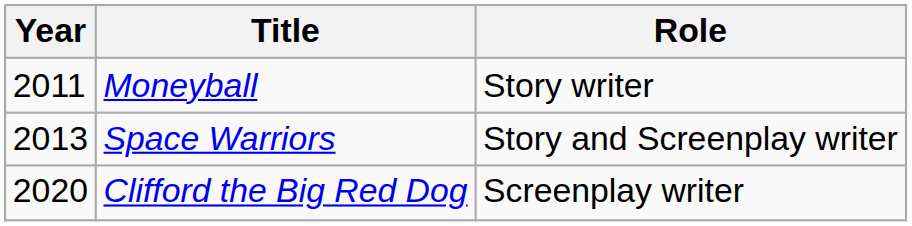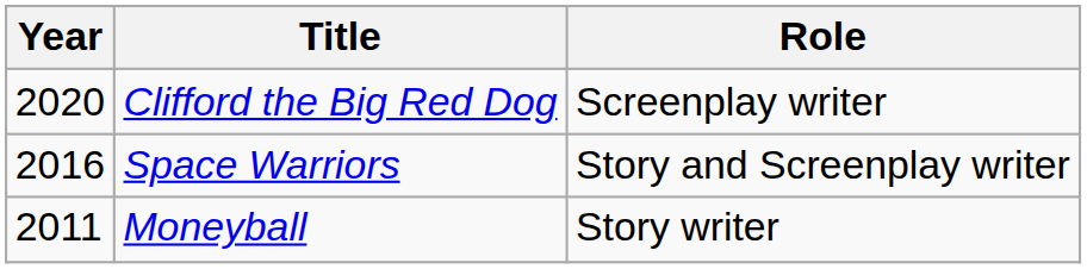 <table class="wikitable">
 <tr>
 <th>Year</th>
 <th>Title</th>
 <th>Role</th>
 </tr>
 <tr>
+<td>2020</td>
+<td><em><a href='#'>Clifford the Big Red Dog</a></em></td>
+<td>Screenplay writer</td>
+</tr>
+<tr>
+<td>2016</td>
+<td><em><a href='#'>Space Warriors</a></em></td>
+<td>Story and Screenplay writer</td>
+</tr>
+<tr>
 <td>2011</td>
 <td><em><a href='#'>Moneyball</a></em></td>
 <td>Story writer</td>
 </tr>
-<tr>
-<td>2013</td>
-<td><em><a href='#'>Space Warriors</a></em></td>
-<td>Story and Screenplay writer</td>
-</tr>
-<tr>
-<td>2020</td>
-<td><em><a href='#'>Clifford the Big Red Dog</a></em></td>
-<td>Screenplay writer</td>
-</tr>
 </table>
